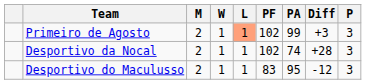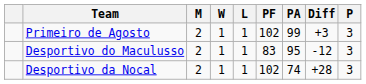 <table class="wikitable" style="text-align:center">
 <tr>
 <th width=15></th>
 <th width=180>Team</th>
 <th width=20>M</th>
 <th width=20>W</th>
 <th width=20>L</th>
 <th width=20>PF</th>
 <th width=20>PA</th>
 <th width=30>Diff</th>
 <th width=20>P</th>
 </tr>
 <tr>
 <td></td>
 <td align=left><a href='#'>Primeiro de Agosto</a></td>
 <td>2</td>
 <td>1</td>
-<td style="background: lightsalmon;">1</td>
+<td>1</td>
 <td>102</td>
 <td>99</td>
 <td>+3</td>
+<td>3</td>
+</tr>
+<tr>
+<td></td>
+<td align=left><a href='#'>Desportivo do Maculusso</a></td>
+<td>2</td>
+<td>1</td>
+<td>1</td>
+<td>83</td>
+<td>95</td>
+<td>-12</td>
 <td>3</td>
 </tr>
 <tr>
 <td></td>
 <td align=left><a href='#'>Desportivo da Nocal</a></td>
 <td>2</td>
 <td>1</td>
 <td>1</td>
 <td>102</td>
 <td>74</td>
 <td>+28</td>
 <td>3</td>
 </tr>
-<tr>
-<td></td>
-<td align=left><a href='#'>Desportivo do Maculusso</a></td>
-<td>2</td>
-<td>1</td>
-<td>1</td>
-<td>83</td>
-<td>95</td>
-<td>-12</td>
-<td>3</td>
-</tr>
 </table>
